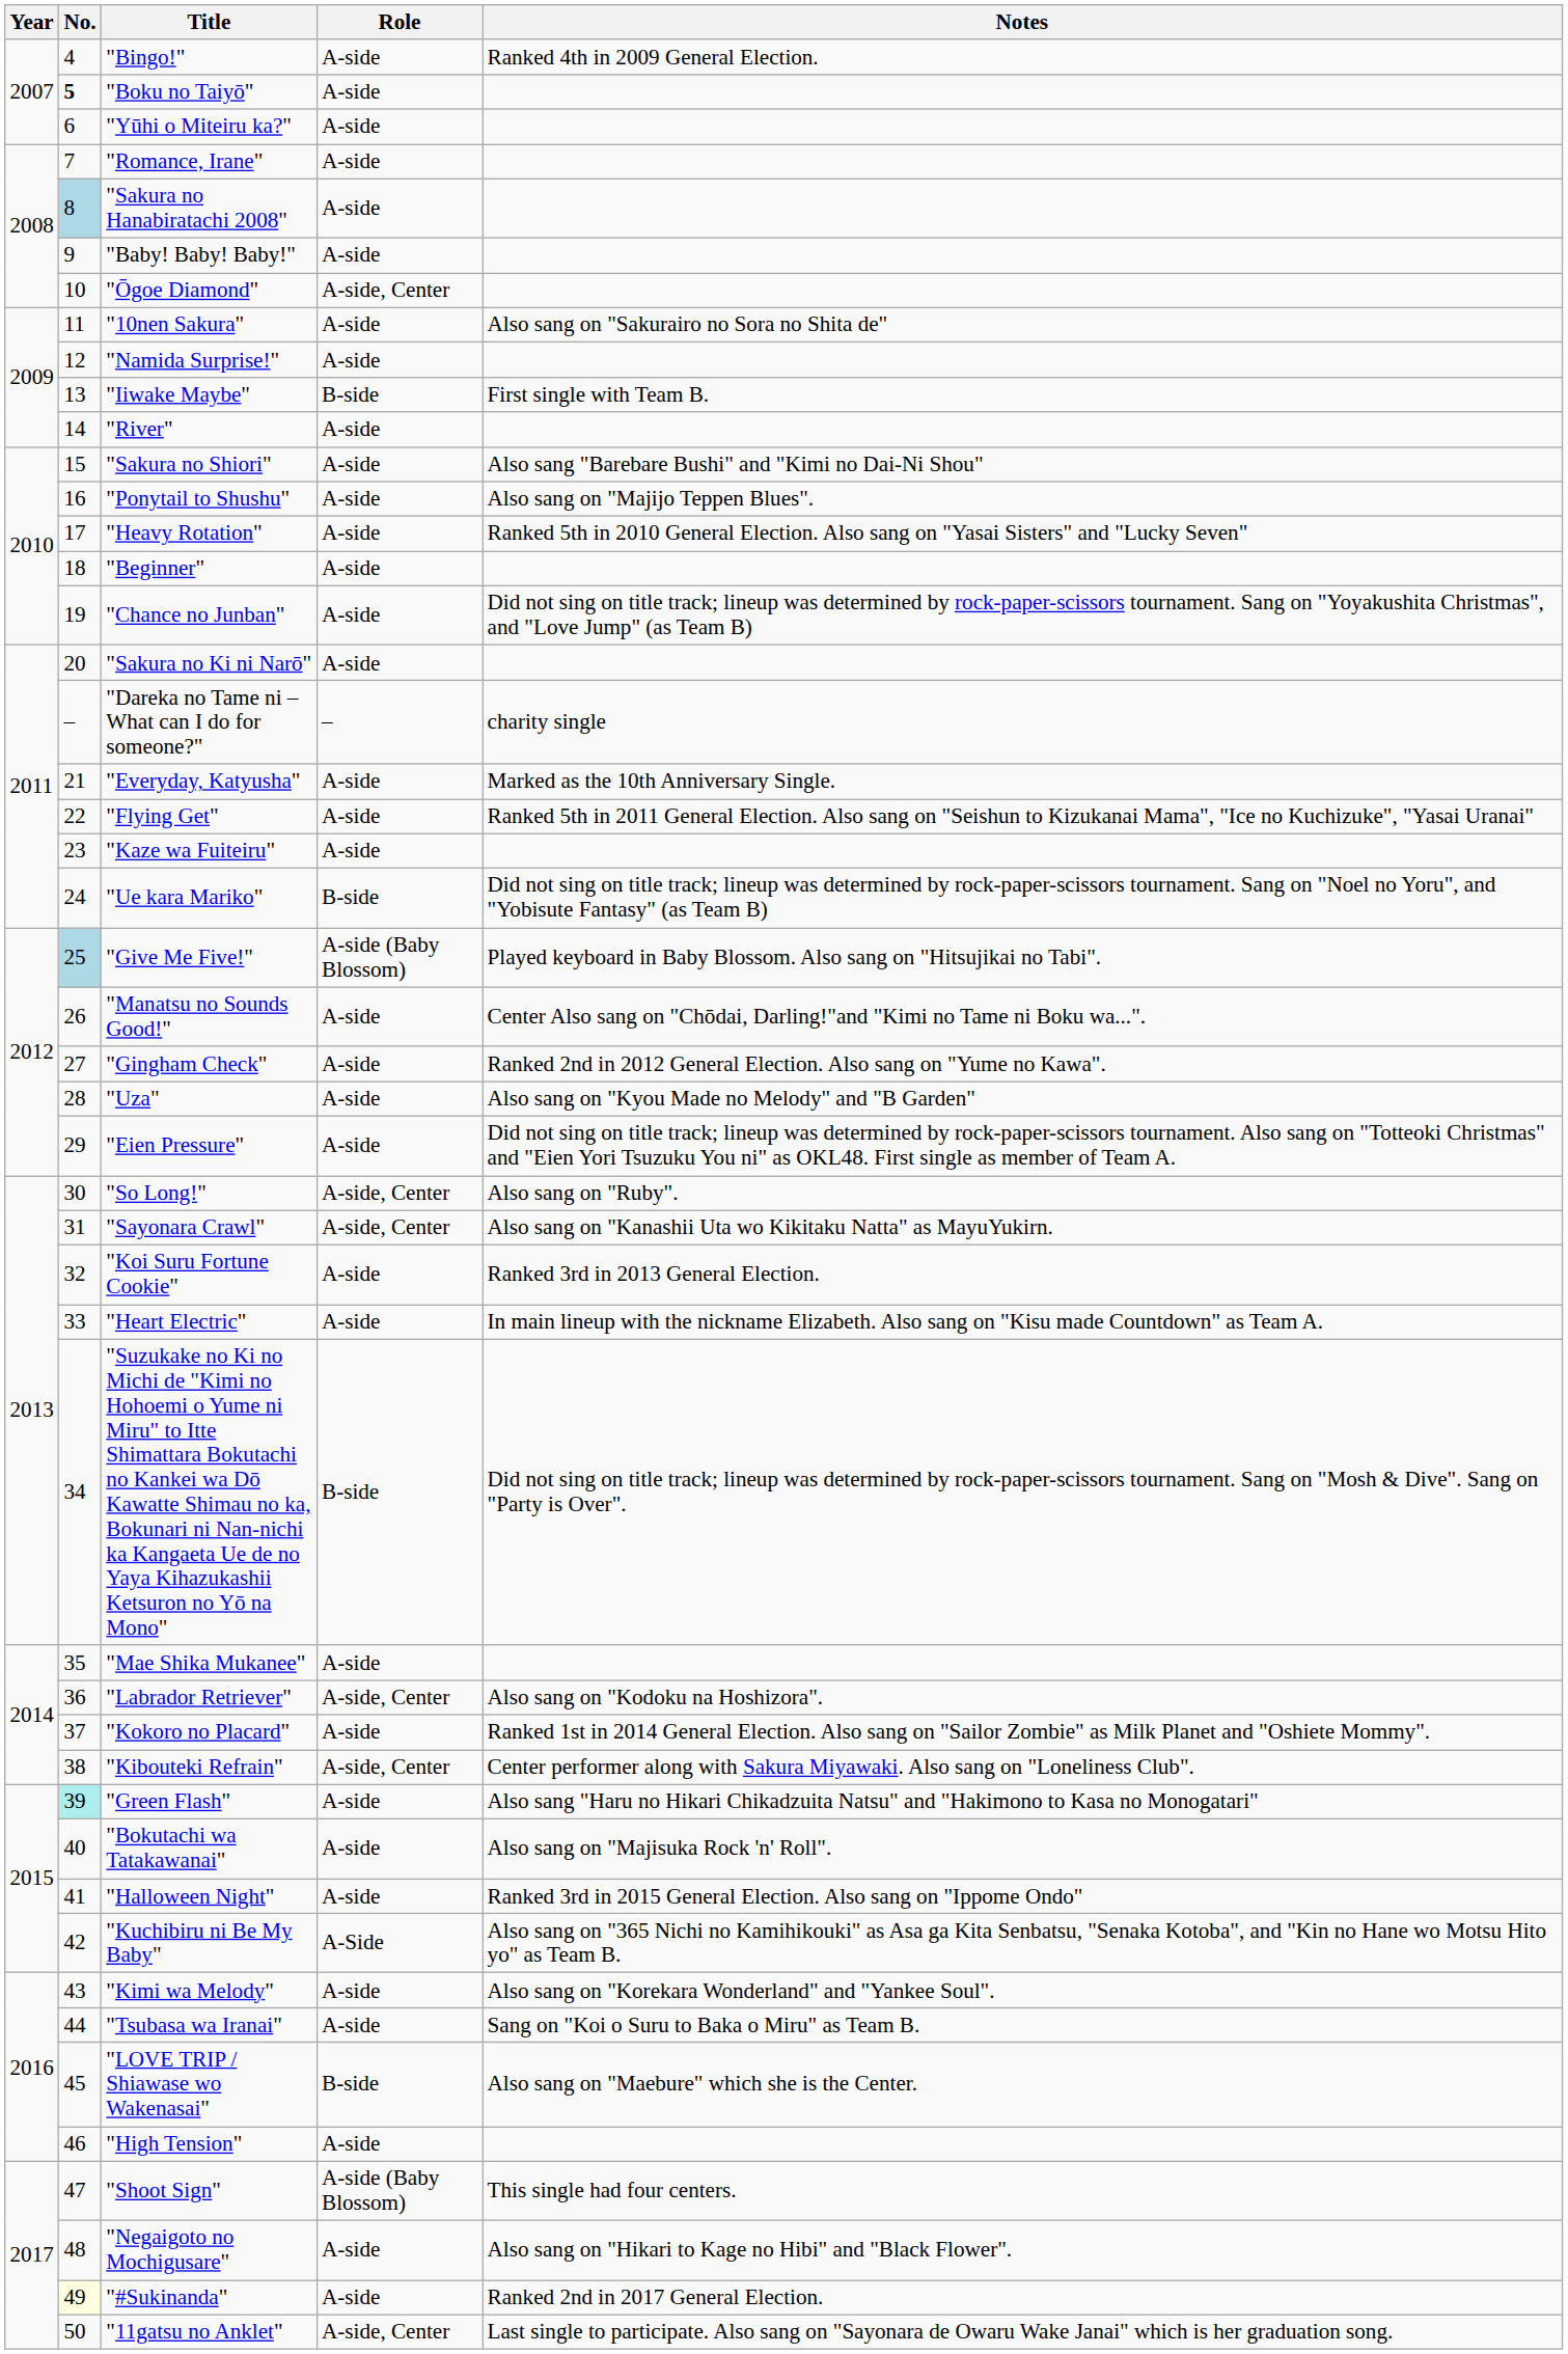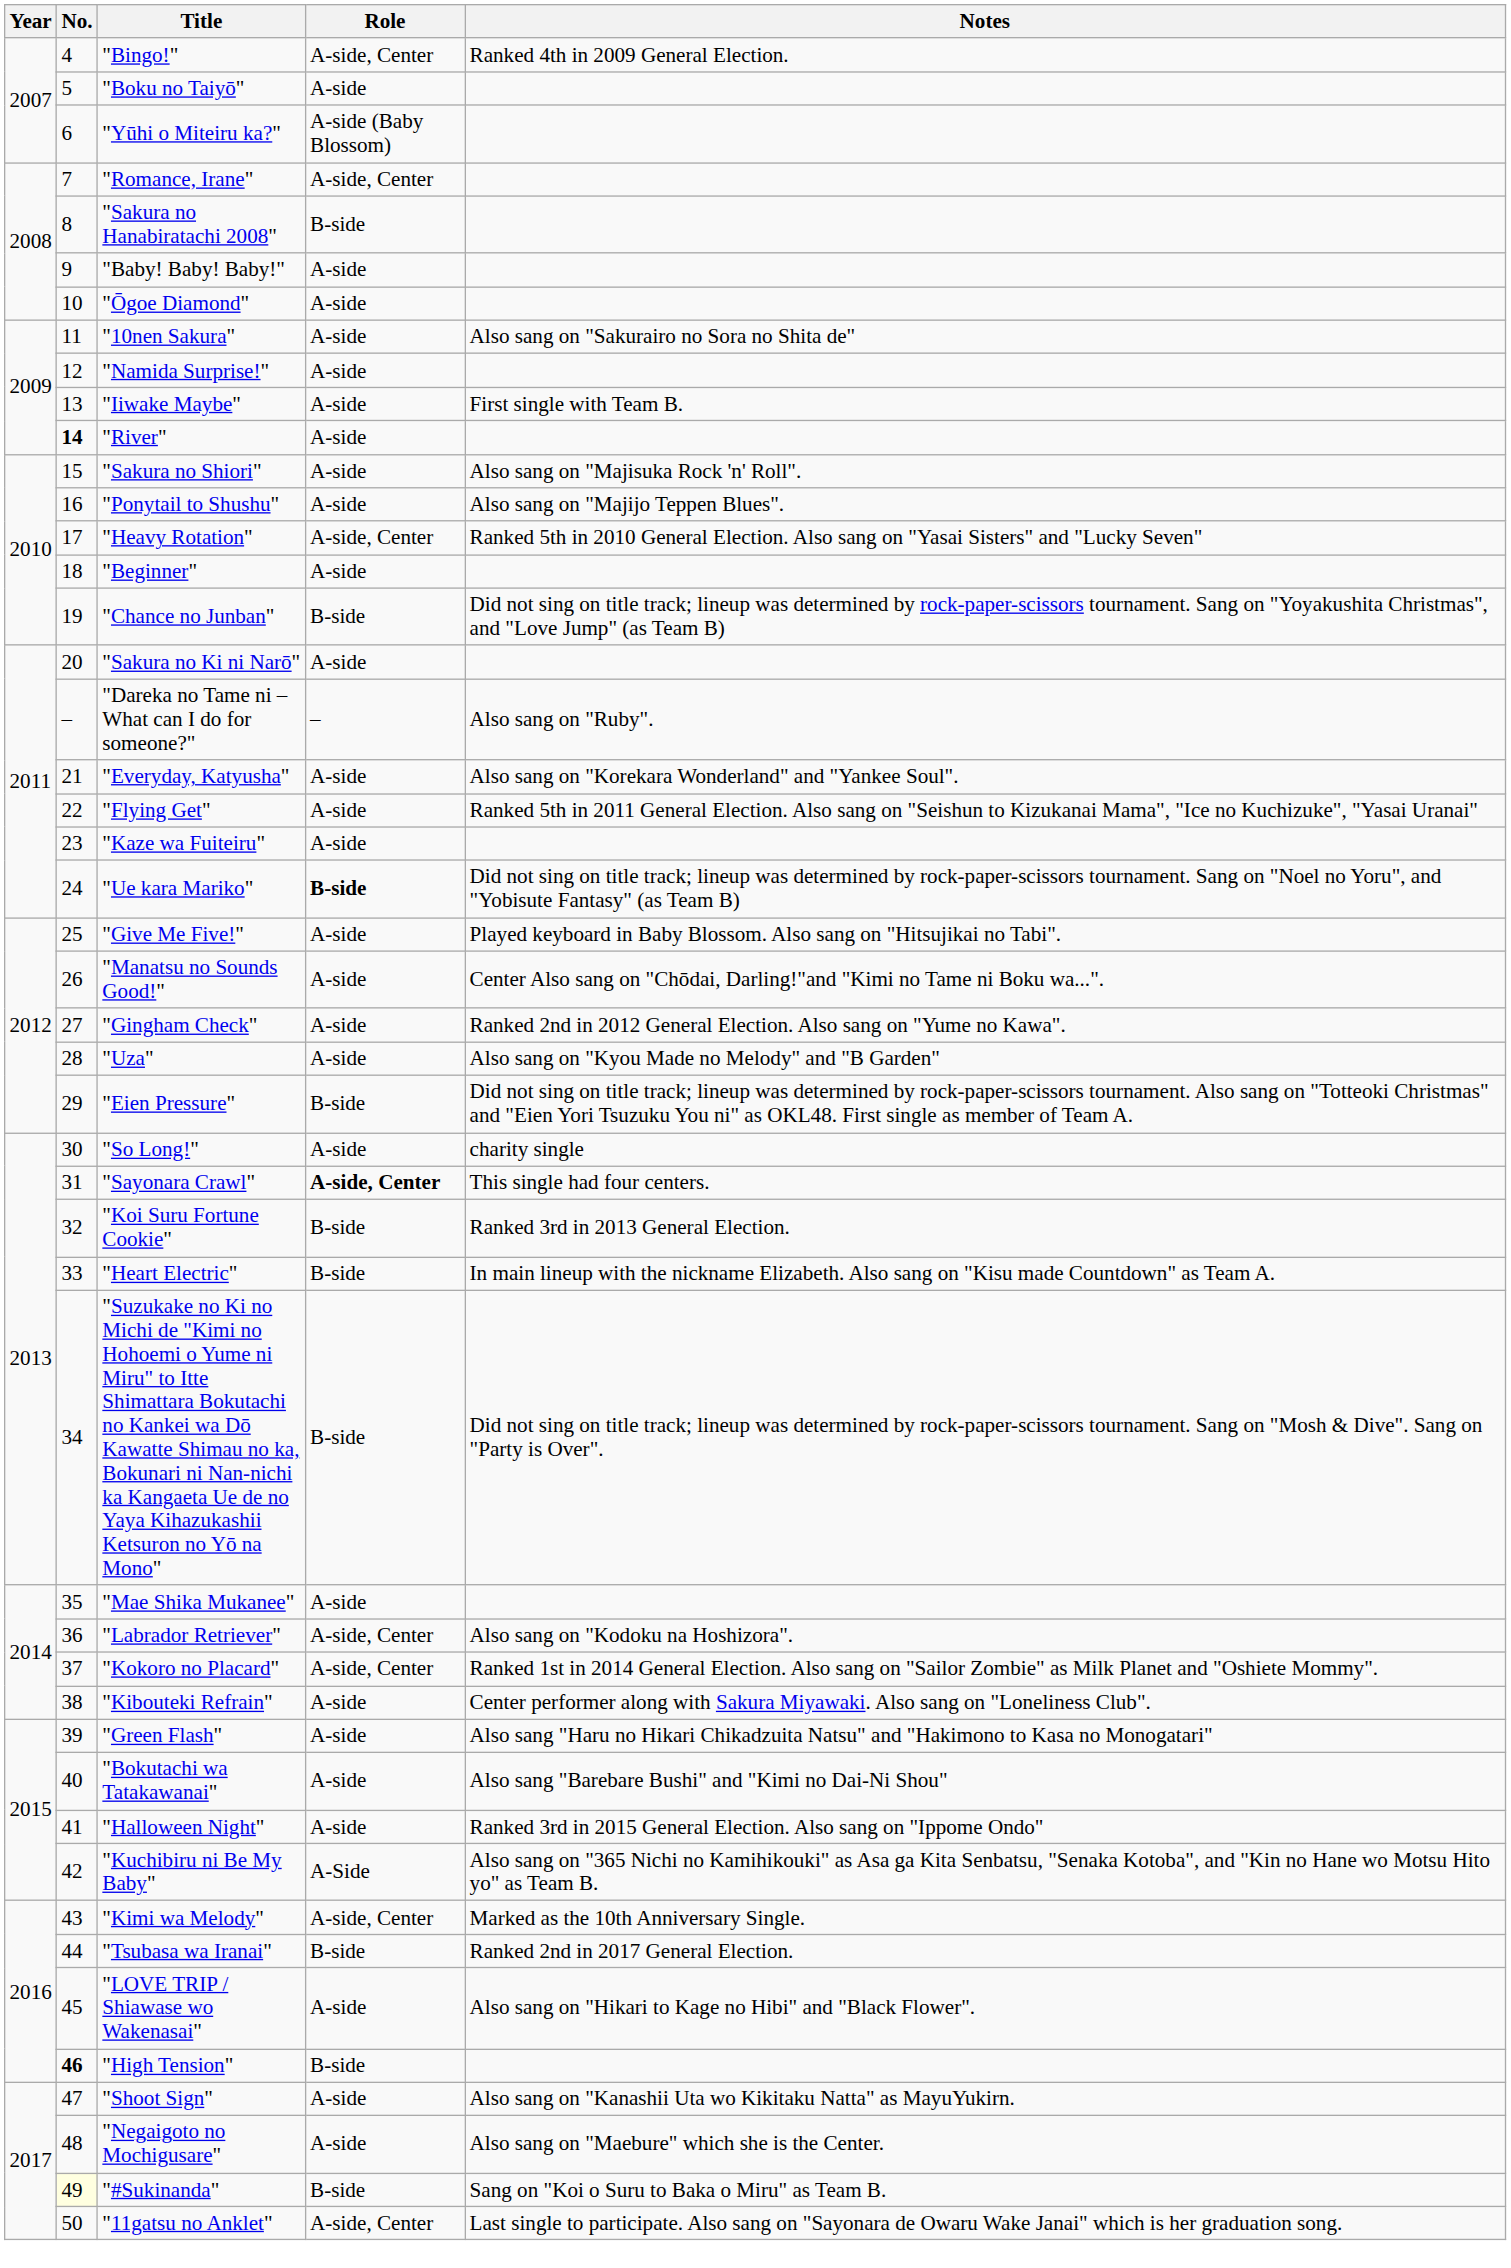 <table class="wikitable sortable"  style="width:90%;">
 <tr>
 <th>Year</th>
 <th data-sort-type="number">No. </th>
 <th style="width:150px;">Title </th>
 <th>Role  </th>
 <th class="unsortable">Notes </th>
 </tr>
 <tr>
 <td rowspan="3">2007</td>
 <td>4</td>
 <td>"<a href='#'>Bingo!</a>"</td>
-<td>A-side</td>
+<td>A-side, Center</td>
 <td>Ranked 4th in 2009 General Election.</td>
 </tr>
 <tr>
-<td><strong>5</strong></td>
+<td>5</td>
 <td>"<a href='#'>Boku no Taiyō</a>"</td>
 <td>A-side</td>
 <td></td>
 </tr>
 <tr>
 <td>6</td>
 <td>"<a href='#'>Yūhi o Miteiru ka?</a>"</td>
-<td>A-side</td>
+<td>A-side (Baby Blossom)</td>
 <td></td>
 </tr>
 <tr>
 <td rowspan="4">2008</td>
 <td>7</td>
 <td>"<a href='#'>Romance, Irane</a>"</td>
-<td>A-side</td>
+<td>A-side, Center</td>
 <td></td>
 </tr>
 <tr>
-<td style="background: lightblue;">8</td>
+<td>8</td>
 <td>"<a href='#'>Sakura no Hanabiratachi 2008</a>"</td>
-<td>A-side</td>
+<td>B-side</td>
 <td></td>
 </tr>
 <tr>
 <td>9</td>
 <td>"Baby! Baby! Baby!"</td>
 <td>A-side</td>
 <td></td>
 </tr>
 <tr>
 <td>10</td>
 <td>"<a href='#'>Ōgoe Diamond</a>"</td>
-<td>A-side, Center</td>
+<td>A-side</td>
 <td></td>
 </tr>
 <tr>
 <td rowspan="4">2009</td>
 <td>11</td>
 <td>"<a href='#'>10nen Sakura</a>"</td>
 <td>A-side</td>
 <td>Also sang on "Sakurairo no Sora no Shita de"</td>
 </tr>
 <tr>
 <td>12</td>
 <td>"<a href='#'>Namida Surprise!</a>"</td>
 <td>A-side</td>
 <td></td>
 </tr>
 <tr>
 <td>13</td>
 <td>"<a href='#'>Iiwake Maybe</a>"</td>
-<td>B-side</td>
+<td>A-side</td>
 <td>First single with Team B.</td>
 </tr>
 <tr>
-<td>14</td>
+<td><strong>14</strong></td>
 <td>"<a href='#'>River</a>"</td>
 <td>A-side</td>
 <td></td>
 </tr>
 <tr>
 <td rowspan="5">2010</td>
 <td>15</td>
 <td>"<a href='#'>Sakura no Shiori</a>"</td>
 <td>A-side</td>
-<td>Also sang "Barebare Bushi" and "Kimi no Dai-Ni Shou"</td>
+<td>Also sang on "Majisuka Rock 'n' Roll".</td>
 </tr>
 <tr>
 <td>16</td>
 <td>"<a href='#'>Ponytail to Shushu</a>"</td>
 <td>A-side</td>
 <td>Also sang on "Majijo Teppen Blues".</td>
 </tr>
 <tr>
 <td>17</td>
 <td>"<a href='#'>Heavy Rotation</a>"</td>
-<td>A-side</td>
+<td>A-side, Center</td>
 <td>Ranked 5th in 2010 General Election. Also sang on "Yasai Sisters" and "Lucky Seven"</td>
 </tr>
 <tr>
 <td>18</td>
 <td>"<a href='#'>Beginner</a>"</td>
 <td>A-side</td>
 <td></td>
 </tr>
 <tr>
 <td>19</td>
 <td>"<a href='#'>Chance no Junban</a>"</td>
-<td>A-side</td>
+<td>B-side</td>
 <td>Did not sing on title track; lineup was determined by  <a href='#'>rock-paper-scissors</a> tournament. Sang on "Yoyakushita Christmas", and "Love Jump" (as Team B)</td>
 </tr>
 <tr>
 <td rowspan="6">2011</td>
 <td>20</td>
 <td>"<a href='#'>Sakura no Ki ni Narō</a>"</td>
 <td>A-side</td>
 <td></td>
 </tr>
 <tr>
 <td>–</td>
 <td>"Dareka no Tame ni – What can I do for someone?"</td>
 <td>–</td>
-<td>charity single</td>
+<td>Also sang on "Ruby".</td>
 </tr>
 <tr>
 <td>21</td>
 <td>"<a href='#'>Everyday, Katyusha</a>"</td>
 <td>A-side</td>
-<td>Marked as the 10th Anniversary Single.</td>
+<td>Also sang on "Korekara Wonderland" and "Yankee Soul".</td>
 </tr>
 <tr>
 <td>22</td>
 <td>"<a href='#'>Flying Get</a>"</td>
 <td>A-side</td>
 <td>Ranked 5th in 2011 General Election. Also sang on "Seishun to Kizukanai Mama", "Ice no Kuchizuke", "Yasai Uranai"</td>
 </tr>
 <tr>
 <td>23</td>
 <td>"<a href='#'>Kaze wa Fuiteiru</a>"</td>
 <td>A-side</td>
 <td></td>
 </tr>
 <tr>
 <td>24</td>
 <td>"<a href='#'>Ue kara Mariko</a>"</td>
-<td>B-side</td>
+<td><strong>B-side</strong></td>
 <td>Did not sing on title track; lineup was determined by rock-paper-scissors tournament. Sang on "Noel no Yoru", and "Yobisute Fantasy" (as Team B)</td>
 </tr>
 <tr>
 <td rowspan="5">2012</td>
-<td style="background: lightblue;">25</td>
+<td>25</td>
 <td>"<a href='#'>Give Me Five!</a>"</td>
-<td>A-side (Baby Blossom)</td>
+<td>A-side</td>
 <td>Played keyboard in Baby Blossom. Also sang on "Hitsujikai no Tabi".</td>
 </tr>
 <tr>
 <td>26</td>
 <td>"<a href='#'>Manatsu no Sounds Good!</a>"</td>
 <td>A-side</td>
 <td>Center Also sang on "Chōdai, Darling!"and "Kimi no Tame ni Boku wa...".</td>
 </tr>
 <tr>
 <td>27</td>
 <td>"<a href='#'>Gingham Check</a>"</td>
 <td>A-side</td>
 <td>Ranked 2nd in 2012 General Election. Also sang on "Yume no Kawa".</td>
 </tr>
 <tr>
 <td>28</td>
 <td>"<a href='#'>Uza</a>"</td>
 <td>A-side</td>
 <td>Also sang on "Kyou Made no Melody" and "B Garden"</td>
 </tr>
 <tr>
 <td>29</td>
 <td>"<a href='#'>Eien Pressure</a>"</td>
-<td>A-side</td>
+<td>B-side</td>
 <td>Did not sing on title track; lineup was determined by rock-paper-scissors tournament. Also sang on "Totteoki Christmas" and "Eien Yori Tsuzuku You ni" as OKL48. First single as member of Team A.</td>
 </tr>
 <tr>
 <td rowspan="5">2013</td>
 <td>30</td>
 <td>"<a href='#'>So Long!</a>"</td>
-<td>A-side, Center</td>
-<td>Also sang on "Ruby".</td>
+<td>A-side</td>
+<td>charity single</td>
 </tr>
 <tr>
 <td>31</td>
 <td>"<a href='#'>Sayonara Crawl</a>"</td>
-<td>A-side, Center</td>
-<td>Also sang on "Kanashii Uta wo Kikitaku Natta" as MayuYukirn.</td>
+<td><strong>A-side, Center</strong></td>
+<td>This single had four centers.</td>
 </tr>
 <tr>
 <td>32</td>
 <td>"<a href='#'>Koi Suru Fortune Cookie</a>"</td>
-<td>A-side</td>
+<td>B-side</td>
 <td>Ranked 3rd in 2013 General Election.</td>
 </tr>
 <tr>
 <td>33</td>
 <td>"<a href='#'>Heart Electric</a>"</td>
-<td>A-side</td>
+<td>B-side</td>
 <td>In main lineup with the nickname Elizabeth. Also sang on "Kisu made Countdown" as Team A.</td>
 </tr>
 <tr>
 <td>34</td>
 <td>"<a href='#'>Suzukake no Ki no Michi de "Kimi no Hohoemi o Yume ni Miru" to Itte Shimattara Bokutachi no Kankei wa Dō Kawatte Shimau no ka, Bokunari ni Nan-nichi ka Kangaeta Ue de no Yaya Kihazukashii Ketsuron no Yō na Mono</a>"</td>
 <td>B-side</td>
 <td>Did not sing on title track; lineup was determined by rock-paper-scissors tournament. Sang on "Mosh & Dive". Sang on "Party is Over".</td>
 </tr>
 <tr>
 <td rowspan="4">2014</td>
 <td>35</td>
 <td>"<a href='#'>Mae Shika Mukanee</a>"</td>
 <td>A-side</td>
 <td></td>
 </tr>
 <tr>
 <td>36</td>
 <td>"<a href='#'>Labrador Retriever</a>"</td>
 <td>A-side, Center</td>
 <td>Also sang on "Kodoku na Hoshizora".</td>
 </tr>
 <tr>
 <td>37</td>
 <td>"<a href='#'>Kokoro no Placard</a>"</td>
-<td>A-side</td>
+<td>A-side, Center</td>
 <td>Ranked 1st in 2014 General Election. Also sang on "Sailor Zombie" as Milk Planet and "Oshiete Mommy".</td>
 </tr>
 <tr>
 <td>38</td>
 <td>"<a href='#'>Kibouteki Refrain</a>"</td>
-<td>A-side, Center</td>
+<td>A-side</td>
 <td>Center performer along with <a href='#'>Sakura Miyawaki</a>. Also sang on "Loneliness Club".</td>
 </tr>
 <tr>
 <td rowspan="4">2015</td>
-<td style="background: paleturquoise;">39</td>
+<td>39</td>
 <td>"<a href='#'>Green Flash</a>"</td>
 <td>A-side</td>
 <td>Also sang "Haru no Hikari Chikadzuita Natsu" and "Hakimono to Kasa no Monogatari"</td>
 </tr>
 <tr>
 <td>40</td>
 <td>"<a href='#'>Bokutachi wa Tatakawanai</a>"</td>
 <td>A-side</td>
-<td>Also sang on "Majisuka Rock 'n' Roll".</td>
+<td>Also sang "Barebare Bushi" and "Kimi no Dai-Ni Shou"</td>
 </tr>
 <tr>
 <td>41</td>
 <td>"<a href='#'>Halloween Night</a>"</td>
 <td>A-side</td>
 <td>Ranked 3rd in 2015 General Election. Also sang on "Ippome Ondo"</td>
 </tr>
 <tr>
 <td>42</td>
 <td>"<a href='#'>Kuchibiru ni Be My Baby</a>"</td>
 <td>A-Side</td>
 <td>Also sang on "365 Nichi no Kamihikouki" as Asa ga Kita Senbatsu, "Senaka Kotoba", and "Kin no Hane wo Motsu Hito yo" as Team B.</td>
 </tr>
 <tr>
 <td rowspan="4">2016</td>
 <td>43</td>
 <td>"<a href='#'>Kimi wa Melody</a>"</td>
-<td>A-side</td>
-<td>Also sang on "Korekara Wonderland" and "Yankee Soul".</td>
+<td>A-side, Center</td>
+<td>Marked as the 10th Anniversary Single.</td>
 </tr>
 <tr>
 <td>44</td>
 <td>"<a href='#'>Tsubasa wa Iranai</a>"</td>
-<td>A-side</td>
-<td>Sang on "Koi o Suru to Baka o Miru" as Team B.</td>
+<td>B-side</td>
+<td>Ranked 2nd in 2017 General Election.</td>
 </tr>
 <tr>
 <td>45</td>
 <td>"<a href='#'>LOVE TRIP / Shiawase wo Wakenasai</a>"</td>
-<td>B-side</td>
-<td>Also sang on "Maebure" which she is the Center.</td>
+<td>A-side</td>
+<td>Also sang on "Hikari to Kage no Hibi" and "Black Flower".</td>
 </tr>
 <tr>
-<td>46</td>
+<td><strong>46</strong></td>
 <td>"<a href='#'>High Tension</a>"</td>
-<td>A-side</td>
+<td>B-side</td>
 <td></td>
 </tr>
 <tr>
 <td rowspan="4">2017</td>
 <td>47</td>
 <td>"<a href='#'>Shoot Sign</a>"</td>
-<td>A-side (Baby Blossom)</td>
-<td>This single had four centers.</td>
+<td>A-side</td>
+<td>Also sang on "Kanashii Uta wo Kikitaku Natta" as MayuYukirn.</td>
 </tr>
 <tr>
 <td>48</td>
 <td>"<a href='#'>Negaigoto no Mochigusare</a>"</td>
 <td>A-side</td>
-<td>Also sang on "Hikari to Kage no Hibi" and "Black Flower".</td>
+<td>Also sang on "Maebure" which she is the Center.</td>
 </tr>
 <tr>
 <td style="background: lightyellow;">49</td>
 <td>"<a href='#'>#Sukinanda</a>"</td>
-<td>A-side</td>
-<td>Ranked 2nd in 2017 General Election.</td>
+<td>B-side</td>
+<td>Sang on "Koi o Suru to Baka o Miru" as Team B.</td>
 </tr>
 <tr>
 <td>50</td>
 <td>"<a href='#'>11gatsu no Anklet</a>"</td>
 <td>A-side, Center</td>
 <td>Last single to participate. Also sang on "Sayonara de Owaru Wake Janai" which is her graduation song.</td>
 </tr>
 </table>
